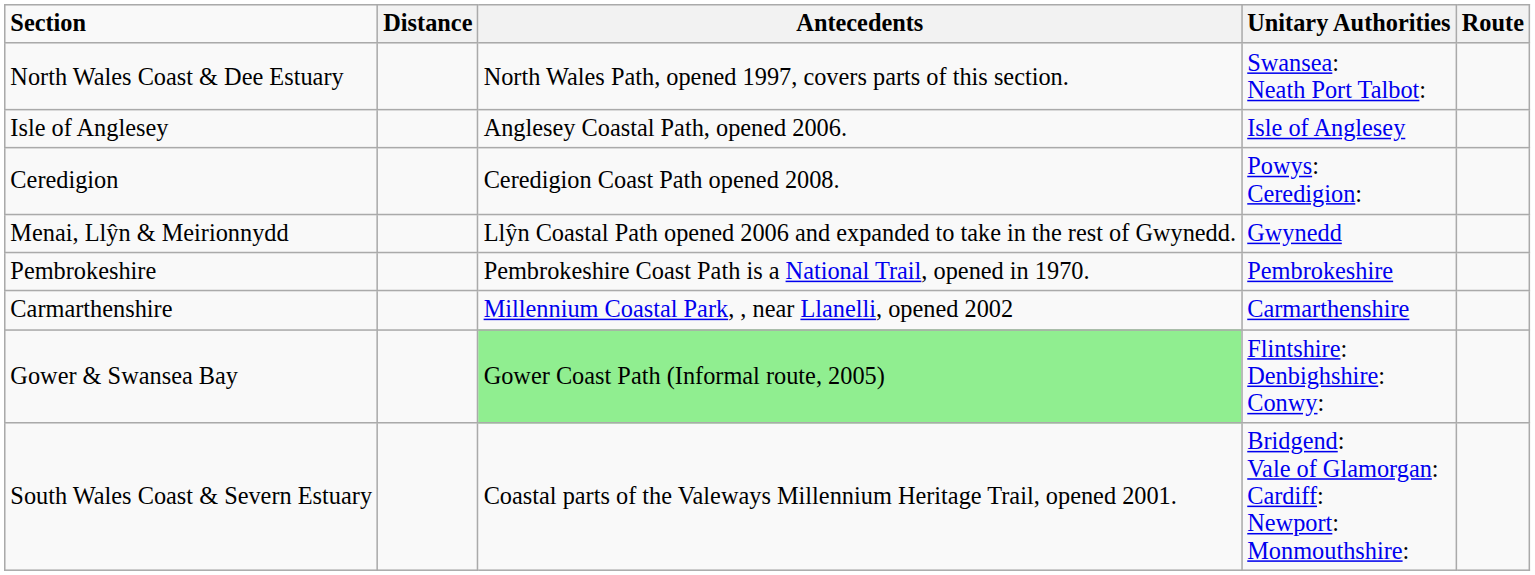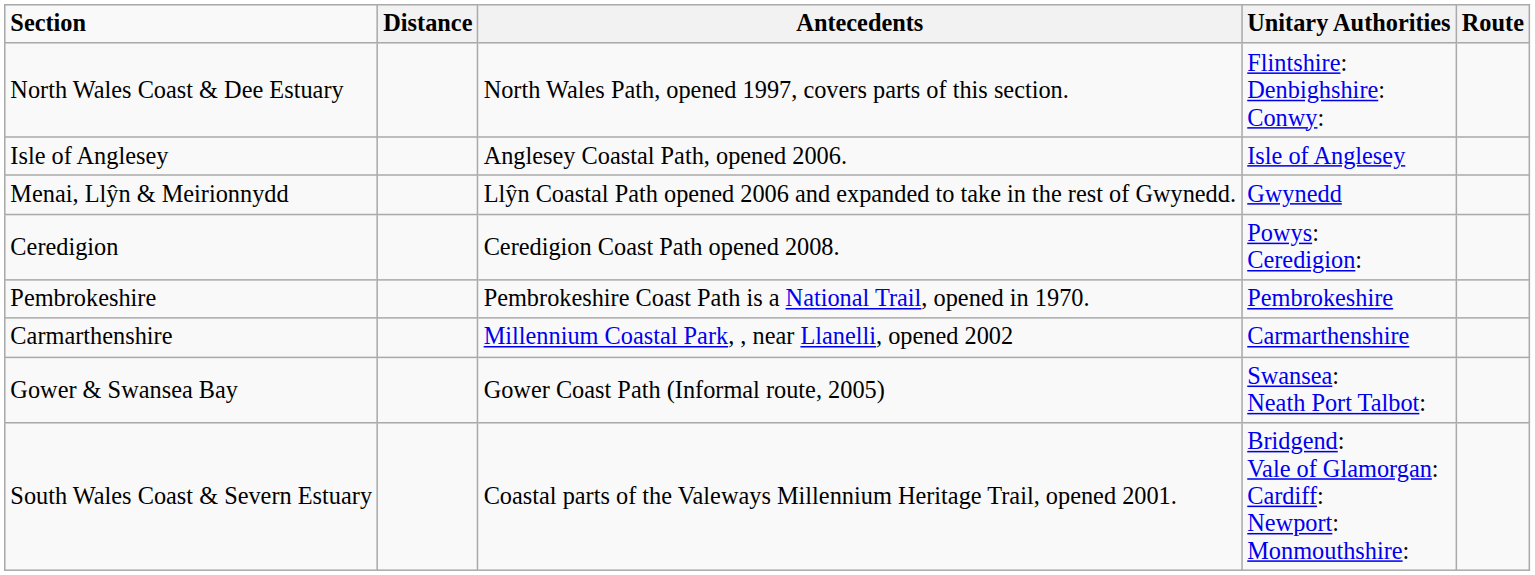 <table class="wikitable">
 <tr>
 <td><strong>Section</strong></td>
 <th>Distance</th>
 <th>Antecedents</th>
 <th>Unitary Authorities</th>
 <th>Route</th>
 </tr>
 <tr>
 <td>North Wales Coast & Dee Estuary<br></td>
 <td></td>
 <td>North Wales Path, opened 1997, covers parts of this section.</td>
-<td><a href='#'>Swansea</a>:<small> </small><br><a href='#'>Neath Port Talbot</a>:<small> </small></td>
+<td><a href='#'>Flintshire</a>:<small> </small><br><a href='#'>Denbighshire</a>:<small> </small><br><a href='#'>Conwy</a>:<small> </small></td>
 <td></td>
 </tr>
 <tr>
 <td>Isle of Anglesey<br></td>
 <td></td>
 <td>Anglesey Coastal Path, opened 2006.</td>
 <td><a href='#'>Isle of Anglesey</a></td>
 <td></td>
 </tr>
 <tr>
+<td>Menai, Llŷn & Meirionnydd<br></td>
+<td></td>
+<td>Llŷn Coastal Path  opened 2006 and expanded to take in the rest of Gwynedd.</td>
+<td><a href='#'>Gwynedd</a></td>
+<td></td>
+</tr>
+<tr>
 <td>Ceredigion<br></td>
 <td></td>
 <td>Ceredigion Coast Path opened 2008.</td>
 <td><a href='#'>Powys</a>:<small> </small><br><a href='#'>Ceredigion</a>:<small> </small></td>
-<td></td>
-</tr>
-<tr>
-<td>Menai, Llŷn & Meirionnydd<br></td>
-<td></td>
-<td>Llŷn Coastal Path  opened 2006 and expanded to take in the rest of Gwynedd.</td>
-<td><a href='#'>Gwynedd</a></td>
 <td></td>
 </tr>
 <tr>
 <td>Pembrokeshire<br></td>
 <td></td>
 <td>Pembrokeshire Coast Path is a <a href='#'>National Trail</a>, opened in 1970.</td>
 <td><a href='#'>Pembrokeshire</a></td>
 <td></td>
 </tr>
 <tr>
 <td>Carmarthenshire<br></td>
 <td></td>
 <td><a href='#'>Millennium Coastal Park</a>, , near <a href='#'>Llanelli</a>, opened 2002</td>
 <td><a href='#'>Carmarthenshire</a></td>
 <td></td>
 </tr>
 <tr>
 <td>Gower & Swansea Bay<br></td>
 <td></td>
-<td style="background: lightgreen;">Gower Coast Path (Informal route, 2005)</td>
-<td><a href='#'>Flintshire</a>:<small> </small><br><a href='#'>Denbighshire</a>:<small> </small><br><a href='#'>Conwy</a>:<small> </small></td>
+<td>Gower Coast Path (Informal route, 2005)</td>
+<td><a href='#'>Swansea</a>:<small> </small><br><a href='#'>Neath Port Talbot</a>:<small> </small></td>
 <td></td>
 </tr>
 <tr>
 <td>South Wales Coast & Severn Estuary<br></td>
 <td></td>
 <td>Coastal parts of the Valeways Millennium Heritage Trail, opened 2001.</td>
 <td><a href='#'>Bridgend</a>:<small> </small><br><a href='#'>Vale of Glamorgan</a>:<small> </small><br><a href='#'>Cardiff</a>:<small> </small><br><a href='#'>Newport</a>:<small> </small><br><a href='#'>Monmouthshire</a>:<small> </small></td>
 <td></td>
 </tr>
 </table>
